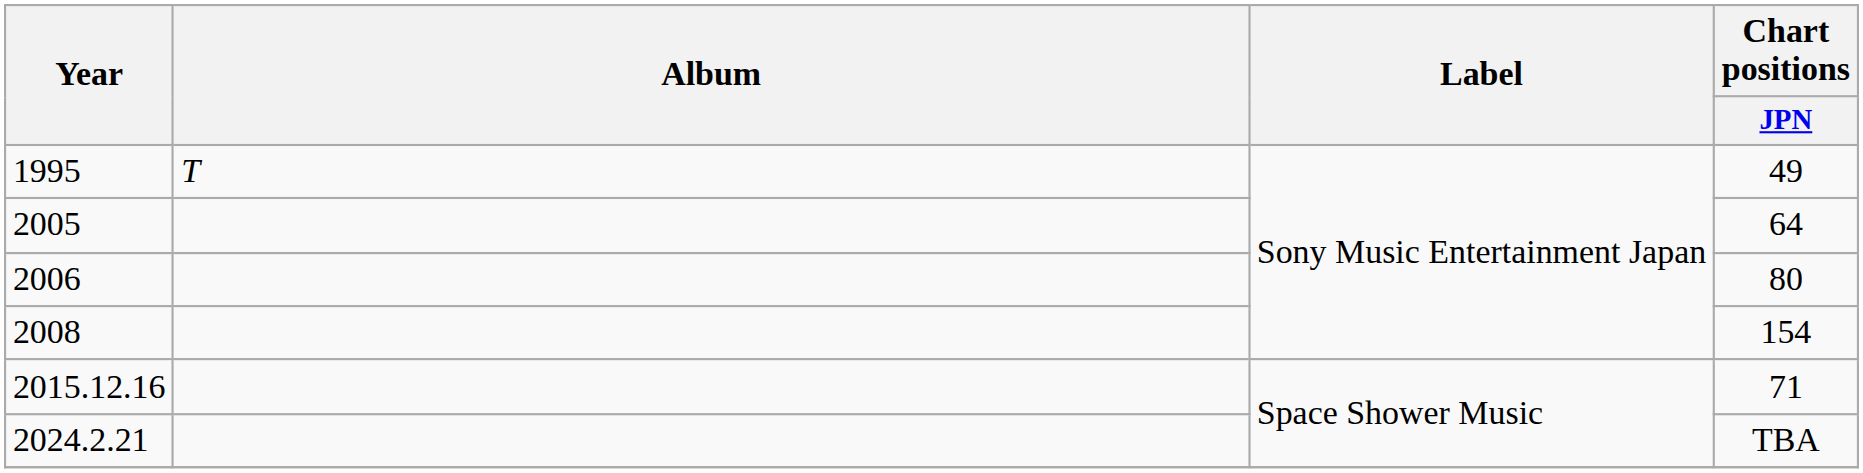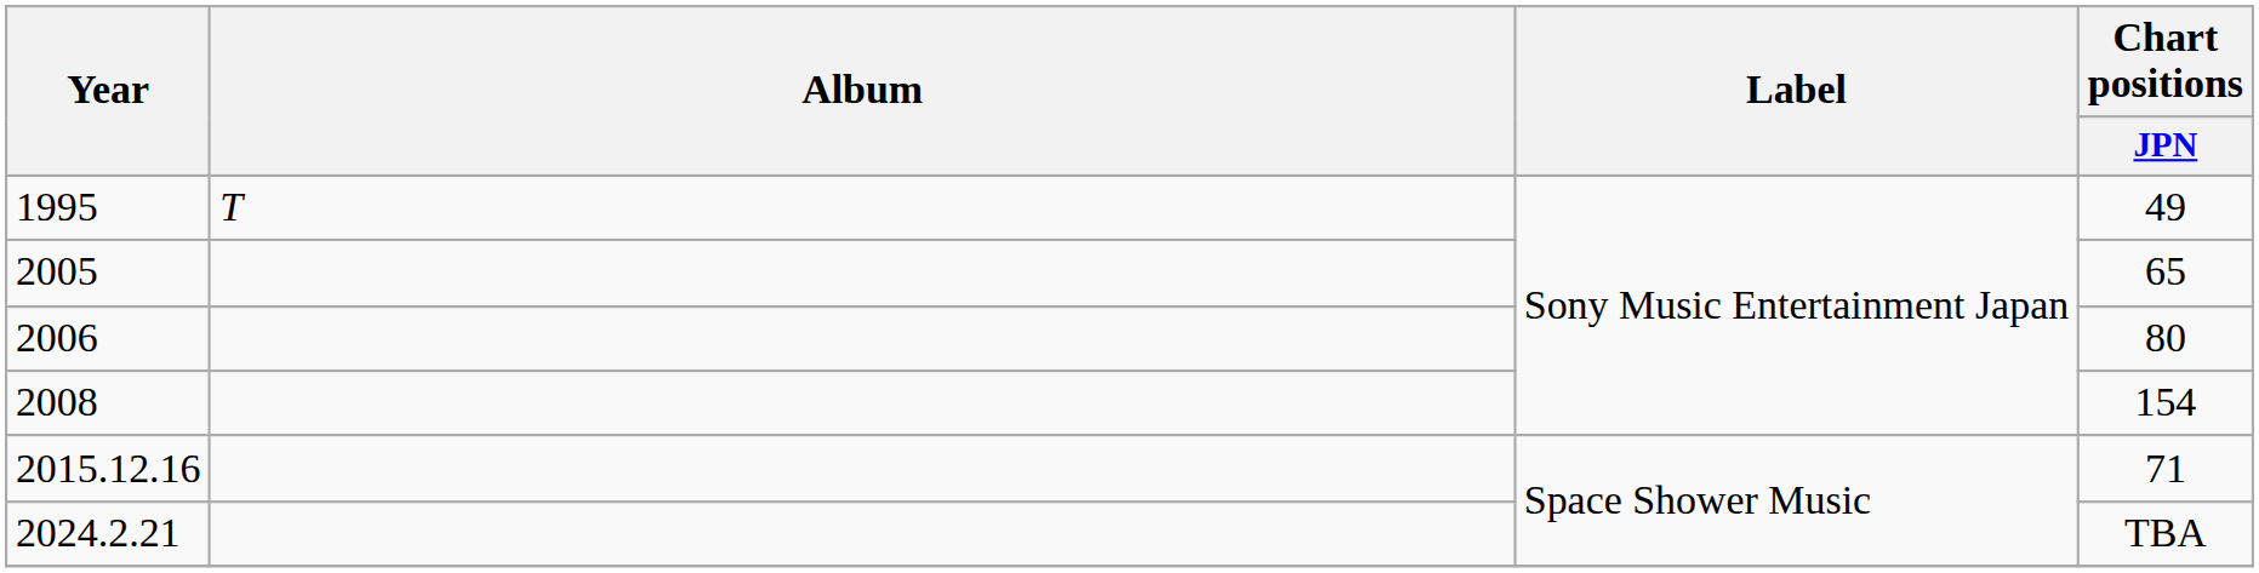 <table class="wikitable">
 <tr>
 <th rowspan="2">Year</th>
 <th rowspan="2" width="500">Album</th>
 <th rowspan="2">Label</th>
 <th colspan="1">Chart positions</th>
 </tr>
 <tr>
 <th style="width:2em;font-size:85%"><a href='#'>JPN</a><br></th>
 </tr>
 <tr>
 <td>1995</td>
 <td><em>T</em></td>
 <td rowspan="4">Sony Music Entertainment Japan</td>
 <td align="center">49</td>
 </tr>
 <tr>
 <td>2005</td>
 <td></td>
-<td align="center">64</td>
+<td align="center">65</td>
 </tr>
 <tr>
 <td>2006</td>
 <td></td>
 <td align="center">80</td>
 </tr>
 <tr>
 <td>2008</td>
 <td></td>
 <td align="center">154</td>
 </tr>
 <tr>
 <td>2015.12.16</td>
 <td></td>
 <td rowspan="2">Space Shower Music</td>
 <td align="center">71</td>
 </tr>
 <tr>
 <td>2024.2.21</td>
 <td></td>
 <td align="center">TBA</td>
 </tr>
 <tr>
 </tr>
 </table>
